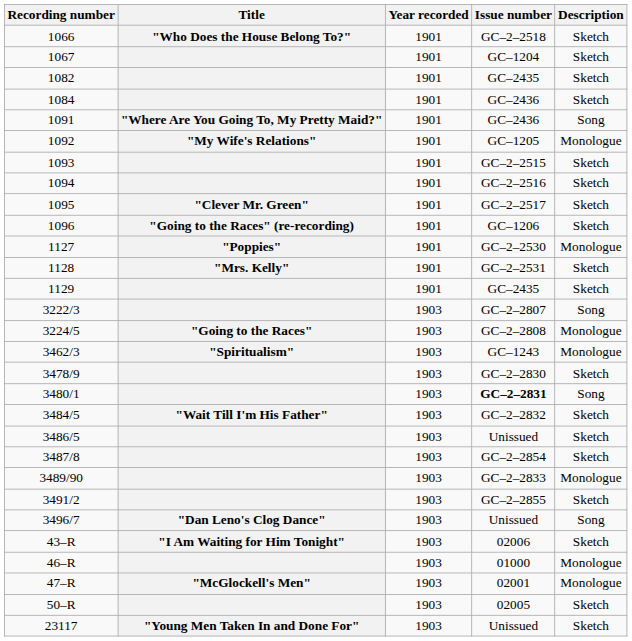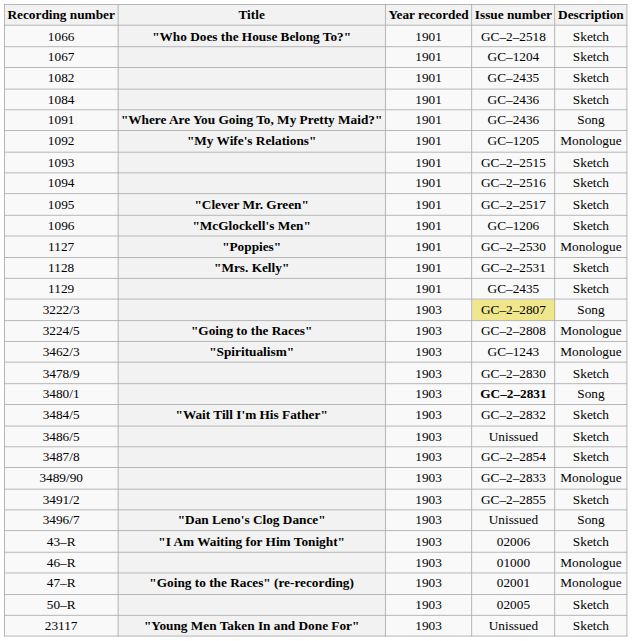 <table class="wikitable sortable plainrowheaders" style="text-align: center; margin-right: 0;">
 <tr>
 <th scope="col">Recording number</th>
 <th scope="col">Title</th>
 <th scope="col">Year recorded</th>
 <th scope="col">Issue number</th>
 <th scope="col">Description</th>
 </tr>
 <tr>
 <td>1066</td>
 <th scope="row">"Who Does the House Belong To?"</th>
 <td>1901</td>
 <td>GC–2–2518</td>
 <td>Sketch</td>
 </tr>
 <tr>
 <td>1067</td>
 <th scope="row"></th>
 <td>1901</td>
 <td>GC–1204</td>
 <td>Sketch</td>
 </tr>
 <tr>
 <td>1082</td>
 <th scope="row"></th>
 <td>1901</td>
 <td>GC–2435</td>
 <td>Sketch</td>
 </tr>
 <tr>
 <td>1084</td>
 <th scope="row"></th>
 <td>1901</td>
 <td>GC–2436</td>
 <td>Sketch</td>
 </tr>
 <tr>
 <td>1091</td>
 <th scope="row">"Where Are You Going To, My Pretty Maid?"</th>
 <td>1901</td>
 <td>GC–2436</td>
 <td>Song</td>
 </tr>
 <tr>
 <td>1092</td>
 <th scope="row">"My Wife's Relations"</th>
 <td>1901</td>
 <td>GC–1205</td>
 <td>Monologue</td>
 </tr>
 <tr>
 <td>1093</td>
 <th scope="row"></th>
 <td>1901</td>
 <td>GC–2–2515</td>
 <td>Sketch</td>
 </tr>
 <tr>
 <td>1094</td>
 <th scope="row"></th>
 <td>1901</td>
 <td>GC–2–2516</td>
 <td>Sketch</td>
 </tr>
 <tr>
 <td>1095</td>
 <th scope="row">"Clever Mr. Green"</th>
 <td>1901</td>
 <td>GC–2–2517</td>
 <td>Sketch</td>
 </tr>
 <tr>
 <td>1096</td>
-<th scope="row">"Going to the Races" (re-recording)</th>
+<th scope="row">"McGlockell's Men"</th>
 <td>1901</td>
 <td>GC–1206</td>
 <td>Sketch</td>
 </tr>
 <tr>
 <td>1127</td>
 <th scope="row">"Poppies"</th>
 <td>1901</td>
 <td>GC–2–2530</td>
 <td>Monologue</td>
 </tr>
 <tr>
 <td>1128</td>
 <th scope="row">"Mrs. Kelly"</th>
 <td>1901</td>
 <td>GC–2–2531</td>
 <td>Sketch</td>
 </tr>
 <tr>
 <td>1129</td>
 <th scope="row"></th>
 <td>1901</td>
 <td>GC–2435</td>
 <td>Sketch</td>
 </tr>
 <tr>
 <td>3222/3</td>
 <th scope="row"></th>
 <td>1903</td>
-<td>GC–2–2807</td>
+<td style="background: khaki;">GC–2–2807</td>
 <td>Song</td>
 </tr>
 <tr>
 <td>3224/5</td>
 <th scope="row">"Going to the Races"</th>
 <td>1903</td>
 <td>GC–2–2808</td>
 <td>Monologue</td>
 </tr>
 <tr>
 <td>3462/3</td>
 <th scope="row">"Spiritualism"</th>
 <td>1903</td>
 <td>GC–1243</td>
 <td>Monologue</td>
 </tr>
 <tr>
 <td>3478/9</td>
 <th scope="row"></th>
 <td>1903</td>
 <td>GC–2–2830</td>
 <td>Sketch</td>
 </tr>
 <tr>
 <td>3480/1</td>
 <th scope="row"></th>
 <td>1903</td>
 <td><strong>GC–2–2831</strong></td>
 <td>Song</td>
 </tr>
 <tr>
 <td>3484/5</td>
 <th scope="row">"Wait Till I'm His Father"</th>
 <td>1903</td>
 <td>GC–2–2832</td>
 <td>Sketch</td>
 </tr>
 <tr>
 <td>3486/5</td>
 <th scope="row"></th>
 <td>1903</td>
 <td>Unissued</td>
 <td>Sketch</td>
 </tr>
 <tr>
 <td>3487/8</td>
 <th scope="row"></th>
 <td>1903</td>
 <td>GC–2–2854</td>
 <td>Sketch</td>
 </tr>
 <tr>
 <td>3489/90</td>
 <th scope="row"></th>
 <td>1903</td>
 <td>GC–2–2833</td>
 <td>Monologue</td>
 </tr>
 <tr>
 <td>3491/2</td>
 <th scope="row"></th>
 <td>1903</td>
 <td>GC–2–2855</td>
 <td>Sketch</td>
 </tr>
 <tr>
 <td>3496/7</td>
 <th scope="row">"Dan Leno's Clog Dance"</th>
 <td>1903</td>
 <td>Unissued</td>
 <td>Song</td>
 </tr>
 <tr>
 <td>43–R</td>
 <th scope="row">"I Am Waiting for Him Tonight"</th>
 <td>1903</td>
 <td>02006</td>
 <td>Sketch</td>
 </tr>
 <tr>
 <td>46–R</td>
 <th scope="row"></th>
 <td>1903</td>
 <td>01000</td>
 <td>Monologue</td>
 </tr>
 <tr>
 <td>47–R</td>
-<th scope="row">"McGlockell's Men"</th>
+<th scope="row">"Going to the Races" (re-recording)</th>
 <td>1903</td>
 <td>02001</td>
 <td>Monologue</td>
 </tr>
 <tr>
 <td>50–R</td>
 <th scope="row"></th>
 <td>1903</td>
 <td>02005</td>
 <td>Sketch</td>
 </tr>
 <tr>
 <td>23117</td>
 <th scope="row">"Young Men Taken In and Done For"</th>
 <td>1903</td>
 <td>Unissued</td>
 <td>Sketch</td>
 </tr>
 </table>
